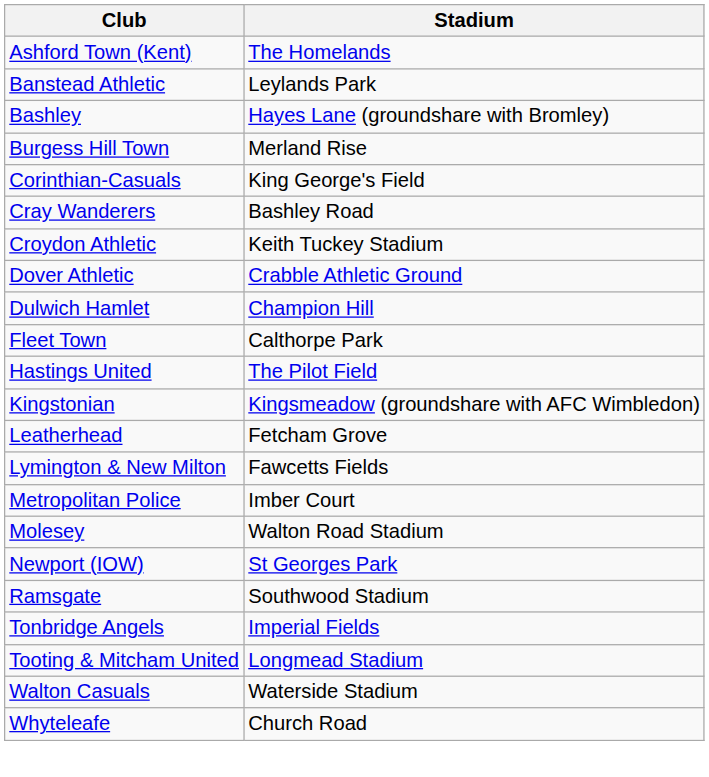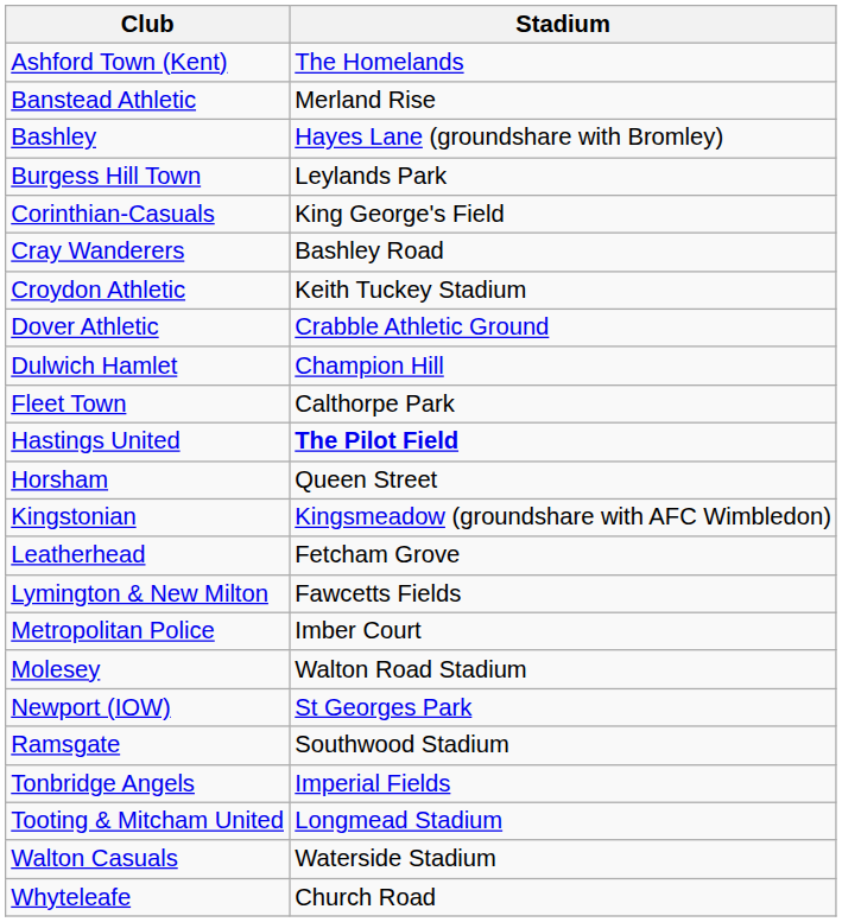 <table class="wikitable sortable">
 <tr>
 <th>Club</th>
 <th>Stadium</th>
 </tr>
 <tr>
 <td><a href='#'>Ashford Town (Kent)</a></td>
 <td><a href='#'>The Homelands</a></td>
 </tr>
 <tr>
 <td><a href='#'>Banstead Athletic</a></td>
-<td>Leylands Park</td>
+<td>Merland Rise</td>
 </tr>
 <tr>
 <td><a href='#'>Bashley</a></td>
 <td><a href='#'>Hayes Lane</a> (groundshare with Bromley)</td>
 </tr>
 <tr>
 <td><a href='#'>Burgess Hill Town</a></td>
-<td>Merland Rise</td>
+<td>Leylands Park</td>
 </tr>
 <tr>
 <td><a href='#'>Corinthian-Casuals</a></td>
 <td>King George's Field</td>
 </tr>
 <tr>
 <td><a href='#'>Cray Wanderers</a></td>
 <td>Bashley Road</td>
 </tr>
 <tr>
 <td><a href='#'>Croydon Athletic</a></td>
 <td>Keith Tuckey Stadium</td>
 </tr>
 <tr>
 <td><a href='#'>Dover Athletic</a></td>
 <td><a href='#'>Crabble Athletic Ground</a></td>
 </tr>
 <tr>
 <td><a href='#'>Dulwich Hamlet</a></td>
 <td><a href='#'>Champion Hill</a></td>
 </tr>
 <tr>
 <td><a href='#'>Fleet Town</a></td>
 <td>Calthorpe Park</td>
 </tr>
 <tr>
 <td><a href='#'>Hastings United</a></td>
-<td><a href='#'>The Pilot Field</a></td>
+<td><strong><a href='#'>The Pilot Field</a></strong></td>
+</tr>
+<tr>
+<td><a href='#'>Horsham</a></td>
+<td>Queen Street</td>
 </tr>
 <tr>
 <td><a href='#'>Kingstonian</a></td>
 <td><a href='#'>Kingsmeadow</a> (groundshare with AFC Wimbledon)</td>
 </tr>
 <tr>
 <td><a href='#'>Leatherhead</a></td>
 <td>Fetcham Grove</td>
 </tr>
 <tr>
 <td><a href='#'>Lymington & New Milton</a></td>
 <td>Fawcetts Fields</td>
 </tr>
 <tr>
 <td><a href='#'>Metropolitan Police</a></td>
 <td>Imber Court</td>
 </tr>
 <tr>
 <td><a href='#'>Molesey</a></td>
 <td>Walton Road Stadium</td>
 </tr>
 <tr>
 <td><a href='#'>Newport (IOW)</a></td>
 <td><a href='#'>St Georges Park</a></td>
 </tr>
 <tr>
 <td><a href='#'>Ramsgate</a></td>
 <td>Southwood Stadium</td>
 </tr>
 <tr>
 <td><a href='#'>Tonbridge Angels</a></td>
 <td><a href='#'>Imperial Fields</a></td>
 </tr>
 <tr>
 <td><a href='#'>Tooting & Mitcham United</a></td>
 <td><a href='#'>Longmead Stadium</a></td>
 </tr>
 <tr>
 <td><a href='#'>Walton Casuals</a></td>
 <td>Waterside Stadium</td>
 </tr>
 <tr>
 <td><a href='#'>Whyteleafe</a></td>
 <td>Church Road</td>
 </tr>
 </table>
